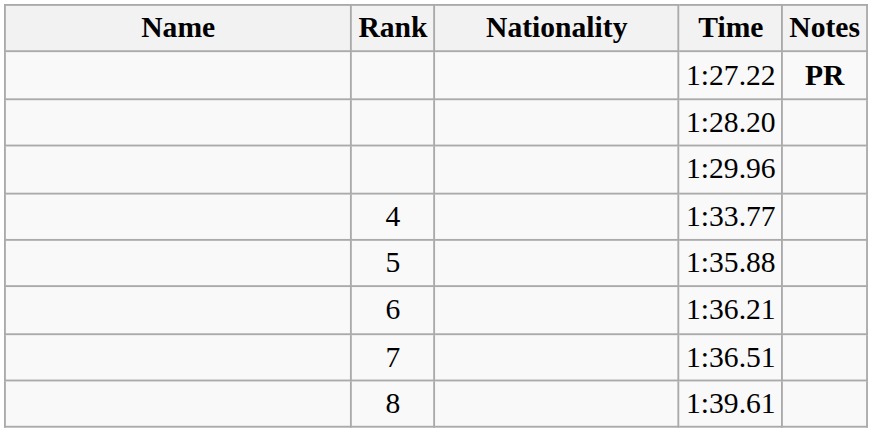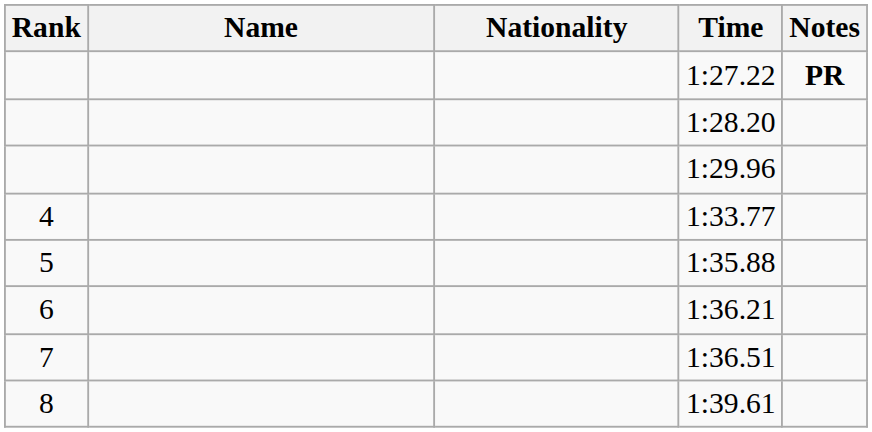 <table class="wikitable sortable" style="text-align:center">
 <tr>
+<th>Rank</th>
 <th style="width:180px">Name</th>
-<th>Rank</th>
 <th style="width:125px">Nationality</th>
 <th>Time</th>
 <th>Notes</th>
 </tr>
 <tr>
+<td></td>
 <td style="text-align:left;"></td>
-<td></td>
 <td style="text-align:left;"></td>
 <td>1:27.22</td>
 <td><strong>PR</strong></td>
 </tr>
 <tr>
+<td></td>
 <td style="text-align:left;"></td>
-<td></td>
 <td style="text-align:left;"></td>
 <td>1:28.20</td>
 <td></td>
 </tr>
 <tr>
+<td></td>
 <td style="text-align:left;"></td>
-<td></td>
 <td style="text-align:left;"></td>
 <td>1:29.96</td>
 <td></td>
 </tr>
 <tr>
+<td>4</td>
 <td style="text-align:left;"></td>
-<td>4</td>
 <td style="text-align:left;"></td>
 <td>1:33.77</td>
 <td></td>
 </tr>
 <tr>
+<td>5</td>
 <td style="text-align:left;"></td>
-<td>5</td>
 <td style="text-align:left;"></td>
 <td>1:35.88</td>
 <td></td>
 </tr>
 <tr>
+<td>6</td>
 <td style="text-align:left;"></td>
-<td>6</td>
 <td style="text-align:left;"></td>
 <td>1:36.21</td>
 <td></td>
 </tr>
 <tr>
+<td>7</td>
 <td style="text-align:left;"></td>
-<td>7</td>
 <td style="text-align:left;"></td>
 <td>1:36.51</td>
 <td></td>
 </tr>
 <tr>
+<td>8</td>
 <td style="text-align:left;"></td>
-<td>8</td>
 <td style="text-align:left;"></td>
 <td>1:39.61</td>
 <td></td>
 </tr>
 </table>
